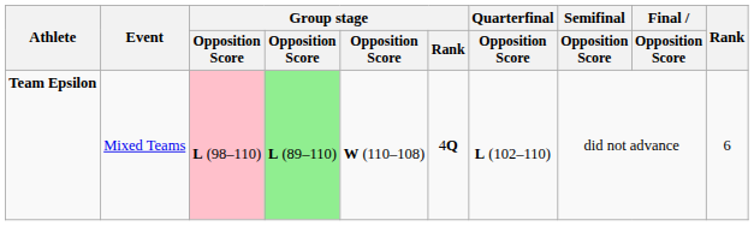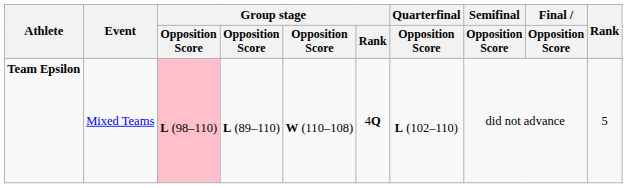 <table class="wikitable" style="font-size:90%">
 <tr>
 <th rowspan=2>Athlete</th>
 <th rowspan=2>Event</th>
 <th colspan=4>Group stage</th>
 <th>Quarterfinal</th>
 <th>Semifinal</th>
 <th>Final / </th>
 <th rowspan=2>Rank</th>
 </tr>
 <tr style="font-size:95%">
 <th>Opposition<br>Score</th>
 <th>Opposition<br>Score</th>
 <th>Opposition<br>Score</th>
 <th>Rank</th>
 <th>Opposition<br>Score</th>
 <th>Opposition<br>Score</th>
 <th>Opposition<br>Score</th>
 </tr>
 <tr align=center>
 <td align=left><strong>Team Epsilon</strong> <br><br><br><br><br><br><br><br></td>
 <td rowspan=2 align=left><a href='#'>Mixed Teams</a></td>
 <td style="background: pink;"><br><strong>L</strong> (98–110)</td>
-<td style="background: lightgreen;"><br><strong>L</strong> (89–110)</td>
+<td><br><strong>L</strong> (89–110)</td>
 <td><br><strong>W</strong> (110–108)</td>
 <td>4<strong>Q</strong></td>
 <td><br><strong>L</strong> (102–110)</td>
 <td colspan=2>did not advance</td>
-<td>6</td>
+<td>5</td>
 </tr>
 </table>
